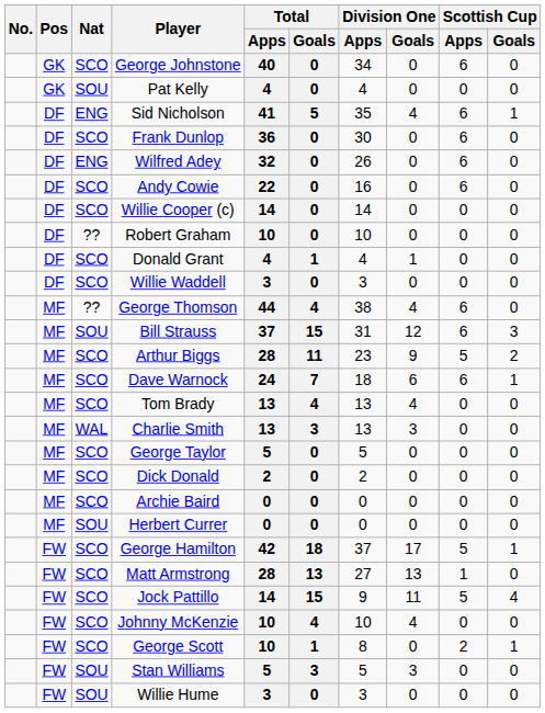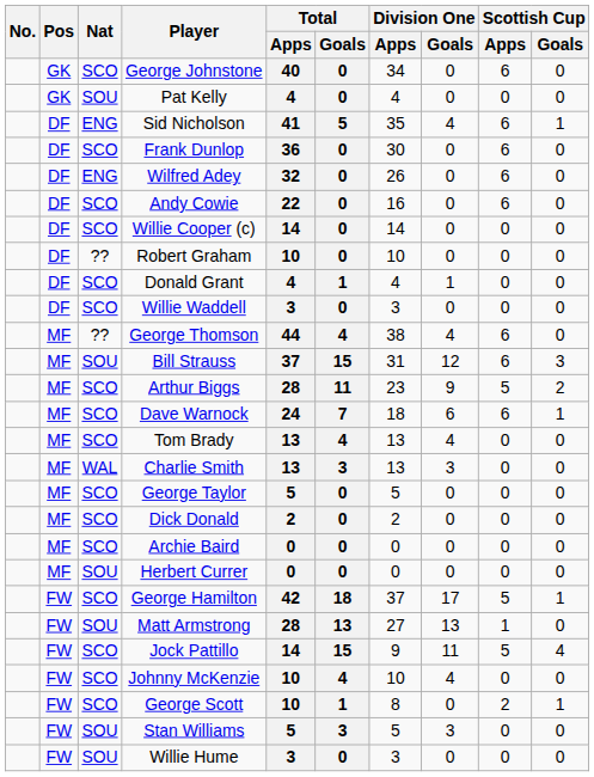 <table class="wikitable sortable" style="text-align: center;">
 <tr>
 <th rowspan="2"><abbr>No.</abbr></th>
 <th rowspan="2"><abbr>Pos</abbr></th>
 <th rowspan="2"><abbr>Nat</abbr></th>
 <th rowspan="2">Player</th>
 <th colspan="2">Total</th>
 <th colspan="2">Division One</th>
 <th colspan="2">Scottish Cup</th>
 </tr>
 <tr>
 <th>Apps</th>
 <th>Goals</th>
 <th>Apps</th>
 <th>Goals</th>
 <th>Apps</th>
 <th>Goals</th>
 </tr>
 <tr>
 <td></td>
 <td><a href='#'>GK</a></td>
 <td> <a href='#'>SCO</a></td>
 <td><a href='#'>George Johnstone</a></td>
 <th>40</th>
 <th>0</th>
 <td>34</td>
 <td>0</td>
 <td>6</td>
 <td>0</td>
 </tr>
 <tr>
 <td></td>
 <td><a href='#'>GK</a></td>
 <td> <a href='#'>SOU</a></td>
 <td>Pat Kelly</td>
 <th>4</th>
 <th>0</th>
 <td>4</td>
 <td>0</td>
 <td>0</td>
 <td>0</td>
 </tr>
 <tr>
 <td></td>
 <td><a href='#'>DF</a></td>
 <td> <a href='#'>ENG</a></td>
 <td>Sid Nicholson</td>
 <th>41</th>
 <th>5</th>
 <td>35</td>
 <td>4</td>
 <td>6</td>
 <td>1</td>
 </tr>
 <tr>
 <td></td>
 <td><a href='#'>DF</a></td>
 <td> <a href='#'>SCO</a></td>
 <td><a href='#'>Frank Dunlop</a></td>
 <th>36</th>
 <th>0</th>
 <td>30</td>
 <td>0</td>
 <td>6</td>
 <td>0</td>
 </tr>
 <tr>
 <td></td>
 <td><a href='#'>DF</a></td>
 <td> <a href='#'>ENG</a></td>
 <td><a href='#'>Wilfred Adey</a></td>
 <th>32</th>
 <th>0</th>
 <td>26</td>
 <td>0</td>
 <td>6</td>
 <td>0</td>
 </tr>
 <tr>
 <td></td>
 <td><a href='#'>DF</a></td>
 <td> <a href='#'>SCO</a></td>
 <td><a href='#'>Andy Cowie</a></td>
 <th>22</th>
 <th>0</th>
 <td>16</td>
 <td>0</td>
 <td>6</td>
 <td>0</td>
 </tr>
 <tr>
 <td></td>
 <td><a href='#'>DF</a></td>
 <td> <a href='#'>SCO</a></td>
 <td><a href='#'>Willie Cooper</a> (c)</td>
 <th>14</th>
 <th>0</th>
 <td>14</td>
 <td>0</td>
 <td>0</td>
 <td>0</td>
 </tr>
 <tr>
 <td></td>
 <td><a href='#'>DF</a></td>
 <td>??</td>
 <td>Robert Graham</td>
 <th>10</th>
 <th>0</th>
 <td>10</td>
 <td>0</td>
 <td>0</td>
 <td>0</td>
 </tr>
 <tr>
 <td></td>
 <td><a href='#'>DF</a></td>
 <td> <a href='#'>SCO</a></td>
 <td>Donald Grant</td>
 <th>4</th>
 <th>1</th>
 <td>4</td>
 <td>1</td>
 <td>0</td>
 <td>0</td>
 </tr>
 <tr>
 <td></td>
 <td><a href='#'>DF</a></td>
 <td> <a href='#'>SCO</a></td>
 <td><a href='#'>Willie Waddell</a></td>
 <th>3</th>
 <th>0</th>
 <td>3</td>
 <td>0</td>
 <td>0</td>
 <td>0</td>
 </tr>
 <tr>
 <td></td>
 <td><a href='#'>MF</a></td>
 <td>??</td>
 <td><a href='#'>George Thomson</a></td>
 <th>44</th>
 <th>4</th>
 <td>38</td>
 <td>4</td>
 <td>6</td>
 <td>0</td>
 </tr>
 <tr>
 <td></td>
 <td><a href='#'>MF</a></td>
 <td> <a href='#'>SOU</a></td>
 <td><a href='#'>Bill Strauss</a></td>
 <th>37</th>
 <th>15</th>
 <td>31</td>
 <td>12</td>
 <td>6</td>
 <td>3</td>
 </tr>
 <tr>
 <td></td>
 <td><a href='#'>MF</a></td>
 <td> <a href='#'>SCO</a></td>
 <td><a href='#'>Arthur Biggs</a></td>
 <th>28</th>
 <th>11</th>
 <td>23</td>
 <td>9</td>
 <td>5</td>
 <td>2</td>
 </tr>
 <tr>
 <td></td>
 <td><a href='#'>MF</a></td>
 <td> <a href='#'>SCO</a></td>
 <td><a href='#'>Dave Warnock</a></td>
 <th>24</th>
 <th>7</th>
 <td>18</td>
 <td>6</td>
 <td>6</td>
 <td>1</td>
 </tr>
 <tr>
 <td></td>
 <td><a href='#'>MF</a></td>
 <td> <a href='#'>SCO</a></td>
 <td>Tom Brady</td>
 <th>13</th>
 <th>4</th>
 <td>13</td>
 <td>4</td>
 <td>0</td>
 <td>0</td>
 </tr>
 <tr>
 <td></td>
 <td><a href='#'>MF</a></td>
 <td> <a href='#'>WAL</a></td>
 <td><a href='#'>Charlie Smith</a></td>
 <th>13</th>
 <th>3</th>
 <td>13</td>
 <td>3</td>
 <td>0</td>
 <td>0</td>
 </tr>
 <tr>
 <td></td>
 <td><a href='#'>MF</a></td>
 <td> <a href='#'>SCO</a></td>
 <td><a href='#'>George Taylor</a></td>
 <th>5</th>
 <th>0</th>
 <td>5</td>
 <td>0</td>
 <td>0</td>
 <td>0</td>
 </tr>
 <tr>
 <td></td>
 <td><a href='#'>MF</a></td>
 <td> <a href='#'>SCO</a></td>
 <td><a href='#'>Dick Donald</a></td>
 <th>2</th>
 <th>0</th>
 <td>2</td>
 <td>0</td>
 <td>0</td>
 <td>0</td>
 </tr>
 <tr>
 <td></td>
 <td><a href='#'>MF</a></td>
 <td> <a href='#'>SCO</a></td>
 <td><a href='#'>Archie Baird</a></td>
 <th>0</th>
 <th>0</th>
 <td>0</td>
 <td>0</td>
 <td>0</td>
 <td>0</td>
 </tr>
 <tr>
 <td></td>
 <td><a href='#'>MF</a></td>
 <td> <a href='#'>SOU</a></td>
 <td><a href='#'>Herbert Currer</a></td>
 <th>0</th>
 <th>0</th>
 <td>0</td>
 <td>0</td>
 <td>0</td>
 <td>0</td>
 </tr>
 <tr>
 <td></td>
 <td><a href='#'>FW</a></td>
 <td> <a href='#'>SCO</a></td>
 <td><a href='#'>George Hamilton</a></td>
 <th>42</th>
 <th>18</th>
 <td>37</td>
 <td>17</td>
 <td>5</td>
 <td>1</td>
 </tr>
 <tr>
 <td></td>
 <td><a href='#'>FW</a></td>
-<td> <a href='#'>SCO</a></td>
+<td> <a href='#'>SOU</a></td>
 <td><a href='#'>Matt Armstrong</a></td>
 <th>28</th>
 <th>13</th>
 <td>27</td>
 <td>13</td>
 <td>1</td>
 <td>0</td>
 </tr>
 <tr>
 <td></td>
 <td><a href='#'>FW</a></td>
 <td> <a href='#'>SCO</a></td>
 <td><a href='#'>Jock Pattillo</a></td>
 <th>14</th>
 <th>15</th>
 <td>9</td>
 <td>11</td>
 <td>5</td>
 <td>4</td>
 </tr>
 <tr>
 <td></td>
 <td><a href='#'>FW</a></td>
 <td> <a href='#'>SCO</a></td>
 <td><a href='#'>Johnny McKenzie</a></td>
 <th>10</th>
 <th>4</th>
 <td>10</td>
 <td>4</td>
 <td>0</td>
 <td>0</td>
 </tr>
 <tr>
 <td></td>
 <td><a href='#'>FW</a></td>
 <td> <a href='#'>SCO</a></td>
 <td><a href='#'>George Scott</a></td>
 <th>10</th>
 <th>1</th>
 <td>8</td>
 <td>0</td>
 <td>2</td>
 <td>1</td>
 </tr>
 <tr>
 <td></td>
 <td><a href='#'>FW</a></td>
 <td> <a href='#'>SOU</a></td>
 <td><a href='#'>Stan Williams</a></td>
 <th>5</th>
 <th>3</th>
 <td>5</td>
 <td>3</td>
 <td>0</td>
 <td>0</td>
 </tr>
 <tr>
 <td></td>
 <td><a href='#'>FW</a></td>
 <td> <a href='#'>SOU</a></td>
 <td>Willie Hume</td>
 <th>3</th>
 <th>0</th>
 <td>3</td>
 <td>0</td>
 <td>0</td>
 <td>0</td>
 </tr>
 </table>
